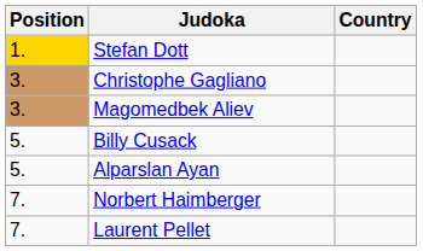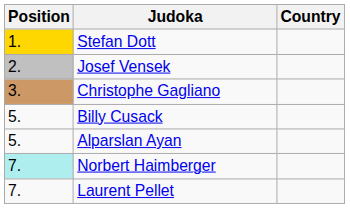 <table class=wikitable>
 <tr>
 <th width=10>Position</th>
 <th width=200>Judoka</th>
 <th width=10>Country</th>
 </tr>
 <tr>
 <td bgcolor=gold>1.</td>
 <td><a href='#'>Stefan Dott</a></td>
 <td></td>
 </tr>
 <tr>
-<td bgcolor=CC9966>3.</td>
-<td><a href='#'>Christophe Gagliano</a></td>
+<td bgcolor=silver>2.</td>
+<td><a href='#'>Josef Vensek</a></td>
 <td></td>
 </tr>
 <tr>
 <td bgcolor=CC9966>3.</td>
-<td><a href='#'>Magomedbek Aliev</a></td>
+<td><a href='#'>Christophe Gagliano</a></td>
 <td></td>
 </tr>
 <tr>
 <td>5.</td>
 <td><a href='#'>Billy Cusack</a></td>
 <td></td>
 </tr>
 <tr>
 <td>5.</td>
 <td><a href='#'>Alparslan Ayan</a></td>
 <td></td>
 </tr>
 <tr>
-<td>7.</td>
+<td style="background: paleturquoise;">7.</td>
 <td><a href='#'>Norbert Haimberger</a></td>
 <td></td>
 </tr>
 <tr>
 <td>7.</td>
 <td><a href='#'>Laurent Pellet</a></td>
 <td></td>
 </tr>
 </table>
